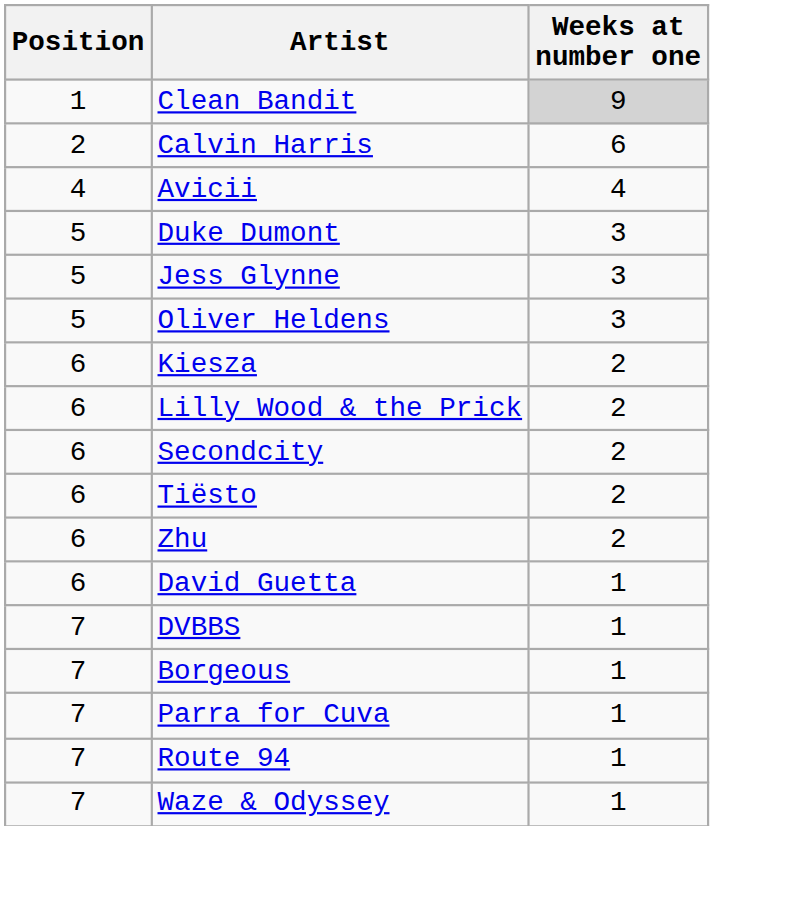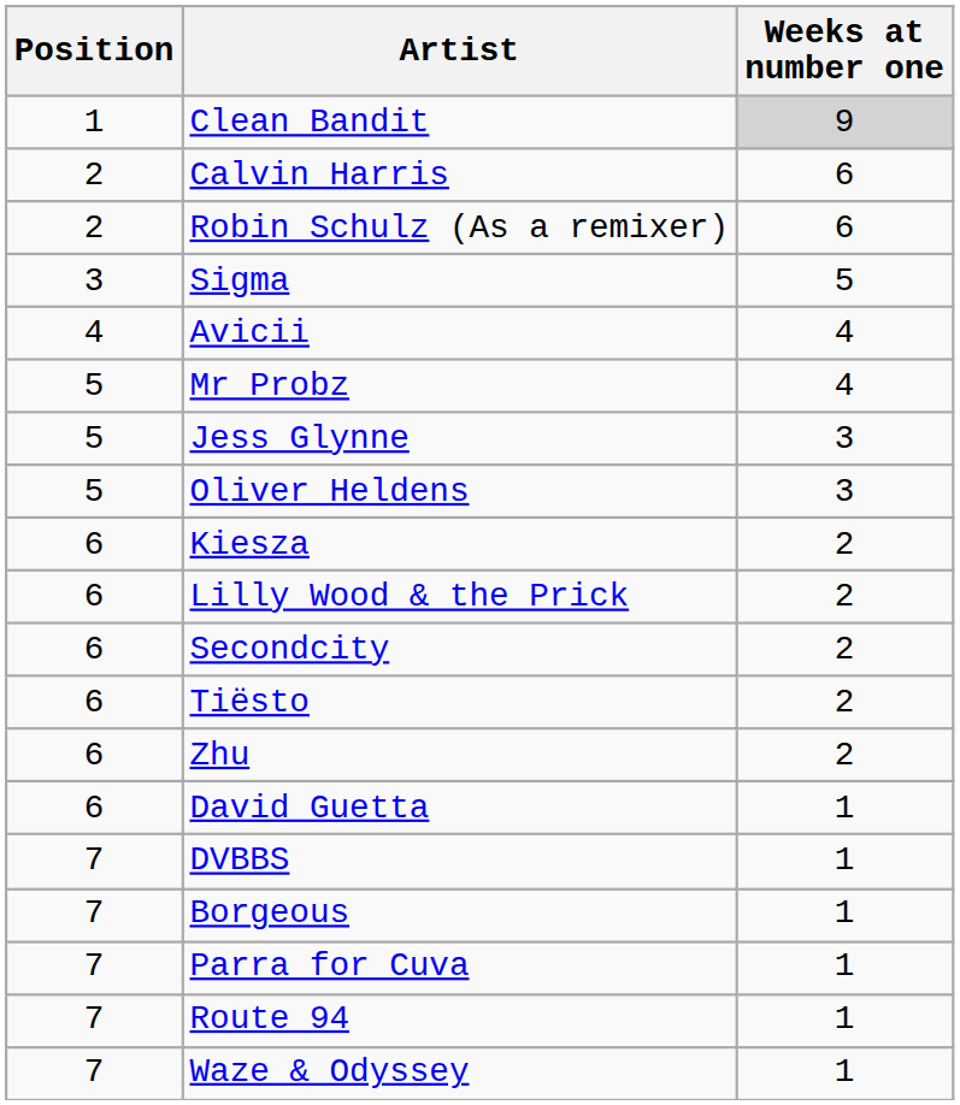 <table class="wikitable sortable plainrowheaders" style="font-size:97%;">
 <tr>
 <th scope=col>Position</th>
 <th scope=col>Artist</th>
 <th scope=col>Weeks at<br>number one</th>
 </tr>
 <tr>
 <td align=center>1</td>
 <td><a href='#'>Clean Bandit</a></td>
 <td align=center style="background: lightgrey;">9</td>
 </tr>
 <tr>
 <td align=center>2</td>
 <td><a href='#'>Calvin Harris</a></td>
 <td align=center>6</td>
 </tr>
 <tr>
+<td align=center>2</td>
+<td><a href='#'>Robin Schulz</a> (As a remixer)</td>
+<td align=center>6</td>
+</tr>
+<tr>
+<td align=center>3</td>
+<td><a href='#'>Sigma</a></td>
+<td align=center>5</td>
+</tr>
+<tr>
 <td align=center>4</td>
 <td><a href='#'>Avicii</a></td>
 <td align=center>4</td>
 </tr>
 <tr>
 <td align=center>5</td>
-<td><a href='#'>Duke Dumont</a></td>
-<td align=center>3</td>
+<td><a href='#'>Mr Probz</a></td>
+<td align=center>4</td>
 </tr>
 <tr>
 <td align=center>5</td>
 <td><a href='#'>Jess Glynne</a></td>
 <td align=center>3</td>
 </tr>
 <tr>
 <td align=center>5</td>
 <td><a href='#'>Oliver Heldens</a></td>
 <td align=center>3</td>
 </tr>
 <tr>
 <td align=center>6</td>
 <td><a href='#'>Kiesza</a></td>
 <td align=center>2</td>
 </tr>
 <tr>
 <td align=center>6</td>
 <td><a href='#'>Lilly Wood & the Prick</a></td>
 <td align=center>2</td>
 </tr>
 <tr>
 <td align=center>6</td>
 <td><a href='#'>Secondcity</a></td>
 <td align=center>2</td>
 </tr>
 <tr>
 <td align=center>6</td>
 <td><a href='#'>Tiësto</a></td>
 <td align=center>2</td>
 </tr>
 <tr>
 <td align=center>6</td>
 <td><a href='#'>Zhu</a></td>
 <td align=center>2</td>
 </tr>
 <tr>
 <td align=center>6</td>
 <td><a href='#'>David Guetta</a></td>
 <td align=center>1</td>
 </tr>
 <tr>
 <td align=center>7</td>
 <td><a href='#'>DVBBS</a></td>
 <td align=center>1</td>
 </tr>
 <tr>
 <td align=center>7</td>
 <td><a href='#'>Borgeous</a></td>
 <td align=center>1</td>
 </tr>
 <tr>
 <td align=center>7</td>
 <td><a href='#'>Parra for Cuva</a></td>
 <td align=center>1</td>
 </tr>
 <tr>
 <td align=center>7</td>
 <td><a href='#'>Route 94</a></td>
 <td align=center>1</td>
 </tr>
 <tr>
 <td align=center>7</td>
 <td><a href='#'>Waze & Odyssey</a></td>
 <td align=center>1</td>
 </tr>
 </table>
